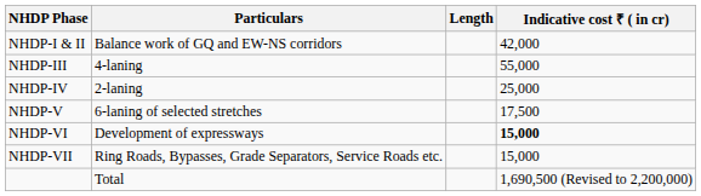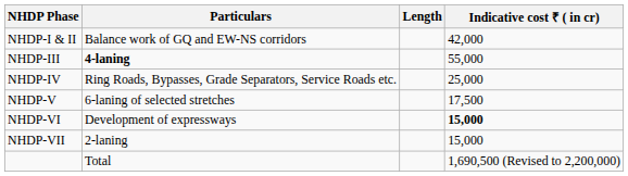 <table class="wikitable sortable">
 <tr>
 <th>NHDP Phase</th>
 <th>Particulars</th>
 <th>Length</th>
 <th>Indicative cost ₹ ( in cr)</th>
 </tr>
 <tr>
 <td>NHDP-I & II</td>
 <td>Balance work of GQ and EW-NS corridors</td>
 <td></td>
 <td>42,000</td>
 </tr>
 <tr>
 <td>NHDP-III</td>
-<td>4-laning</td>
+<td><strong>4-laning</strong></td>
 <td></td>
 <td>55,000</td>
 </tr>
 <tr>
 <td>NHDP-IV</td>
-<td>2-laning</td>
+<td>Ring Roads, Bypasses, Grade Separators, Service Roads etc.</td>
 <td></td>
 <td>25,000</td>
 </tr>
 <tr>
 <td>NHDP-V</td>
 <td>6-laning of selected stretches</td>
 <td></td>
 <td>17,500</td>
 </tr>
 <tr>
 <td>NHDP-VI</td>
 <td>Development of expressways</td>
 <td></td>
 <td><strong>15,000</strong></td>
 </tr>
 <tr>
 <td>NHDP-VII</td>
-<td>Ring Roads, Bypasses, Grade Separators, Service Roads etc.</td>
+<td>2-laning</td>
 <td></td>
 <td>15,000</td>
 </tr>
 <tr>
 <td></td>
 <td>Total</td>
 <td></td>
 <td>1,690,500 (Revised to 2,200,000)</td>
 </tr>
 </table>
